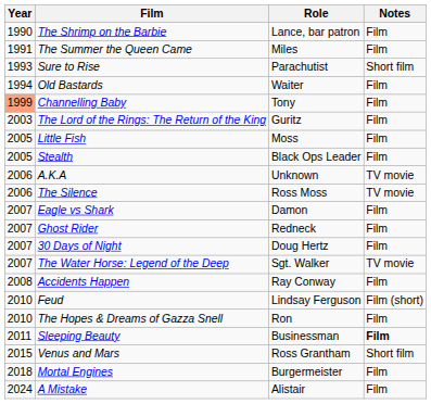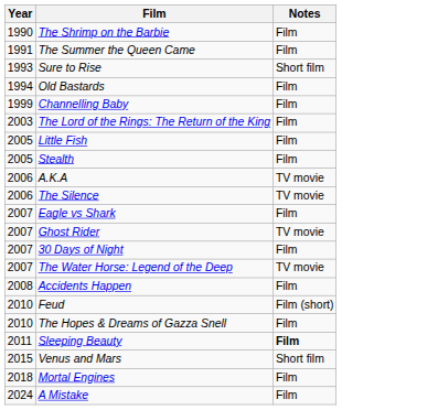 <table class="wikitable sortable">
 <tr>
 <th>Year</th>
 <th>Film</th>
-<th>Role</th>
 <th class="unsortable">Notes</th>
 </tr>
 <tr>
 <td>1990</td>
 <td><em><a href='#'>The Shrimp on the Barbie</a></em></td>
-<td>Lance, bar patron</td>
 <td>Film</td>
 </tr>
 <tr>
 <td>1991</td>
 <td><em>The Summer the Queen Came</em></td>
-<td>Miles</td>
 <td>Film</td>
 </tr>
 <tr>
 <td>1993</td>
 <td><em>Sure to Rise</em></td>
-<td>Parachutist</td>
 <td>Short film</td>
 </tr>
 <tr>
 <td>1994</td>
 <td><em>Old Bastards</em></td>
-<td>Waiter</td>
 <td>Film</td>
 </tr>
 <tr>
-<td style="background: lightsalmon;">1999</td>
+<td>1999</td>
 <td><em><a href='#'>Channelling Baby</a></em></td>
-<td>Tony</td>
 <td>Film</td>
 </tr>
 <tr>
 <td>2003</td>
 <td><em><a href='#'>The Lord of the Rings: The Return of the King</a></em></td>
-<td>Guritz</td>
 <td>Film</td>
 </tr>
 <tr>
 <td>2005</td>
 <td><em><a href='#'>Little Fish</a></em></td>
-<td>Moss</td>
 <td>Film</td>
 </tr>
 <tr>
 <td>2005</td>
 <td><em><a href='#'>Stealth</a></em></td>
-<td>Black Ops Leader</td>
 <td>Film</td>
 </tr>
 <tr>
 <td>2006</td>
 <td><em>A.K.A</em></td>
-<td>Unknown</td>
 <td>TV movie</td>
 </tr>
 <tr>
 <td>2006</td>
 <td><em><a href='#'>The Silence</a></em></td>
-<td>Ross Moss</td>
 <td>TV movie</td>
 </tr>
 <tr>
 <td>2007</td>
 <td><em><a href='#'>Eagle vs Shark</a></em></td>
-<td>Damon</td>
 <td>Film</td>
 </tr>
 <tr>
 <td>2007</td>
 <td><em><a href='#'>Ghost Rider</a></em></td>
-<td>Redneck</td>
-<td>Film</td>
+<td>TV movie</td>
 </tr>
 <tr>
 <td>2007</td>
 <td><em><a href='#'>30 Days of Night</a></em></td>
-<td>Doug Hertz</td>
 <td>Film</td>
 </tr>
 <tr>
 <td>2007</td>
 <td><em><a href='#'>The Water Horse: Legend of the Deep</a></em></td>
-<td>Sgt. Walker</td>
 <td>TV movie</td>
 </tr>
 <tr>
 <td>2008</td>
 <td><em><a href='#'>Accidents Happen</a></em></td>
-<td>Ray Conway</td>
 <td>Film</td>
 </tr>
 <tr>
 <td>2010</td>
 <td><em>Feud</em></td>
-<td>Lindsay Ferguson</td>
 <td>Film (short)</td>
 </tr>
 <tr>
 <td>2010</td>
 <td><em>The Hopes & Dreams of Gazza Snell</em></td>
-<td>Ron</td>
 <td>Film</td>
 </tr>
 <tr>
 <td>2011</td>
 <td><em><a href='#'>Sleeping Beauty</a></em></td>
-<td>Businessman</td>
 <td><strong>Film</strong></td>
 </tr>
 <tr>
 <td>2015</td>
 <td><em>Venus and Mars</em></td>
-<td>Ross Grantham</td>
 <td>Short film</td>
 </tr>
 <tr>
 <td>2018</td>
 <td><em><a href='#'>Mortal Engines</a></em></td>
-<td>Burgermeister</td>
 <td>Film</td>
 </tr>
 <tr>
 <td>2024</td>
 <td><em><a href='#'>A Mistake</a></em></td>
-<td>Alistair</td>
 <td>Film</td>
 </tr>
 </table>
